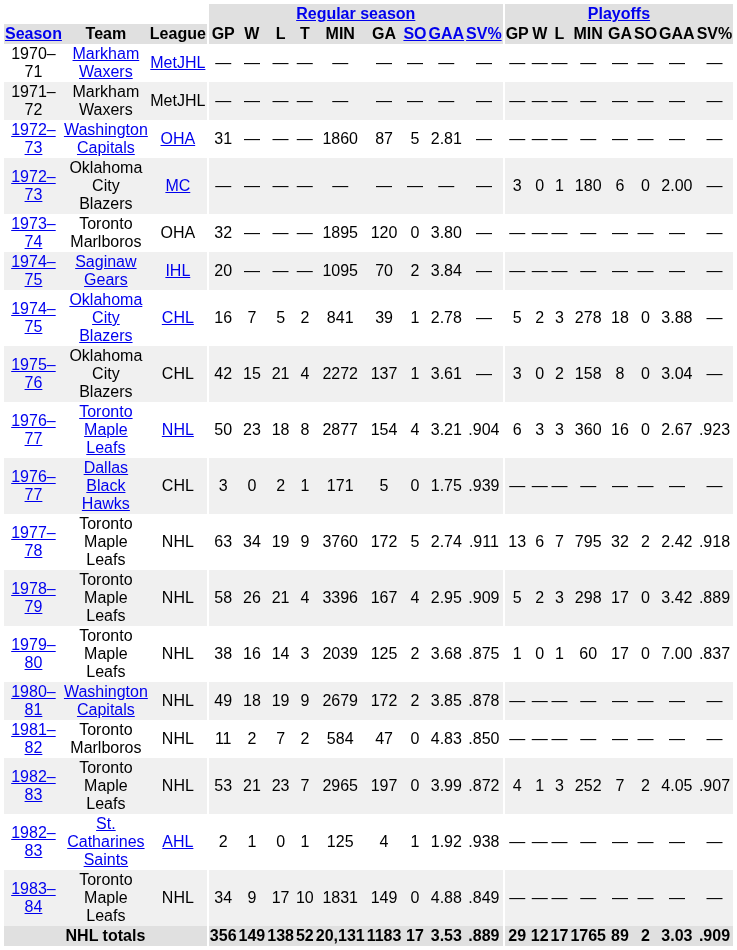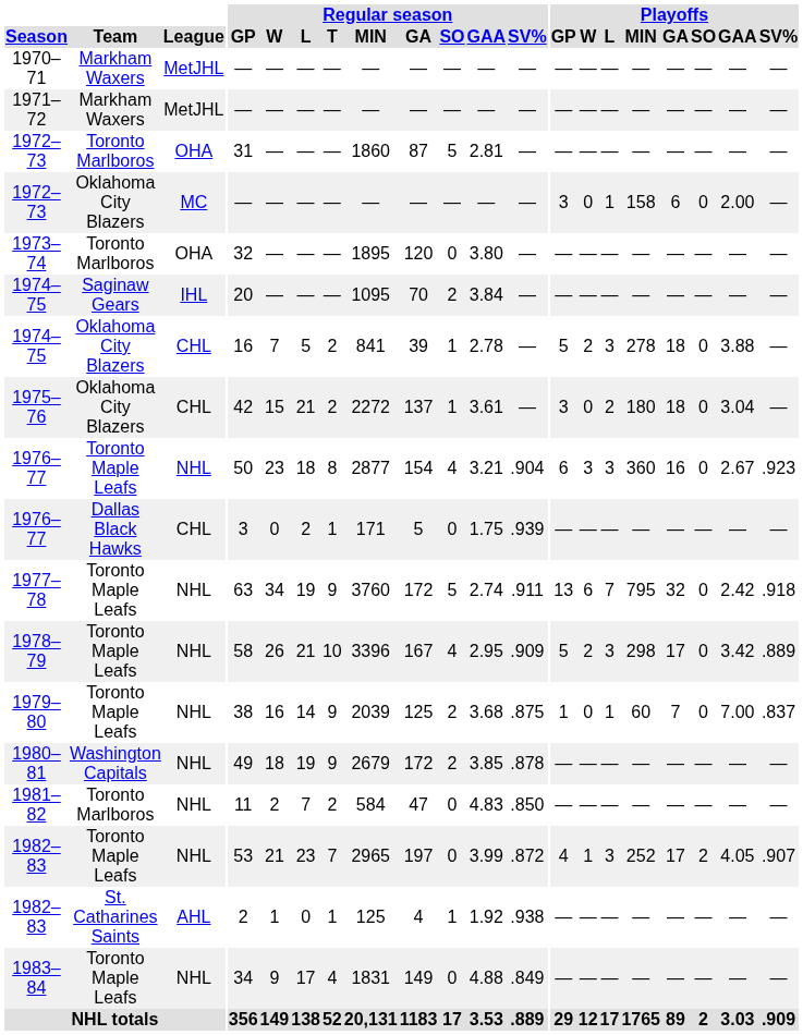 <table border="0" cellpadding="1" cellspacing="0" style="width:90%; text-align:center;">
 <tr bgcolor="#e0e0e0">
 <th colspan="3" bgcolor="#ffffff"></th>
 <th rowspan="99" bgcolor="#ffffff"></th>
 <th colspan="9" bgcolor="#e0e0e0"><a href='#'>Regular season</a></th>
 <th rowspan="99" bgcolor="#ffffff"></th>
 <th colspan="8" bgcolor="#e0e0e0"><a href='#'>Playoffs</a></th>
 </tr>
 <tr bgcolor="#e0e0e0">
 <th><a href='#'>Season</a></th>
 <th>Team</th>
 <th>League</th>
 <th>GP</th>
 <th>W</th>
 <th>L</th>
 <th>T</th>
 <th>MIN</th>
 <th>GA</th>
 <th><a href='#'>SO</a></th>
 <th><a href='#'>GAA</a></th>
 <th><a href='#'>SV%</a></th>
 <th>GP</th>
 <th>W</th>
 <th>L</th>
 <th>MIN</th>
 <th>GA</th>
 <th>SO</th>
 <th>GAA</th>
 <th>SV%</th>
 </tr>
 <tr>
 <td>1970–71</td>
 <td><a href='#'>Markham Waxers</a></td>
 <td><a href='#'>MetJHL</a></td>
 <td>—</td>
 <td>—</td>
 <td>—</td>
 <td>—</td>
 <td>—</td>
 <td>—</td>
 <td>—</td>
 <td>—</td>
 <td>—</td>
 <td>—</td>
 <td>—</td>
 <td>—</td>
 <td>—</td>
 <td>—</td>
 <td>—</td>
 <td>—</td>
 <td>—</td>
 </tr>
 <tr bgcolor="#f0f0f0">
 <td>1971–72</td>
 <td>Markham Waxers</td>
 <td>MetJHL</td>
 <td>—</td>
 <td>—</td>
 <td>—</td>
 <td>—</td>
 <td>—</td>
 <td>—</td>
 <td>—</td>
 <td>—</td>
 <td>—</td>
 <td>—</td>
 <td>—</td>
 <td>—</td>
 <td>—</td>
 <td>—</td>
 <td>—</td>
 <td>—</td>
 <td>—</td>
 </tr>
 <tr>
 <td><a href='#'>1972–73</a></td>
-<td><a href='#'>Washington Capitals</a></td>
+<td><a href='#'>Toronto Marlboros</a></td>
 <td><a href='#'>OHA</a></td>
 <td>31</td>
 <td>—</td>
 <td>—</td>
 <td>—</td>
 <td>1860</td>
 <td>87</td>
 <td>5</td>
 <td>2.81</td>
 <td>—</td>
 <td>—</td>
 <td>—</td>
 <td>—</td>
 <td>—</td>
 <td>—</td>
 <td>—</td>
 <td>—</td>
 <td>—</td>
 </tr>
 <tr bgcolor="#f0f0f0">
 <td><a href='#'>1972–73</a></td>
 <td>Oklahoma City Blazers</td>
 <td><a href='#'>MC</a></td>
 <td>—</td>
 <td>—</td>
 <td>—</td>
 <td>—</td>
 <td>—</td>
 <td>—</td>
 <td>—</td>
 <td>—</td>
 <td>—</td>
 <td>3</td>
 <td>0</td>
 <td>1</td>
-<td>180</td>
+<td>158</td>
 <td>6</td>
 <td>0</td>
 <td>2.00</td>
 <td>—</td>
 </tr>
 <tr>
 <td><a href='#'>1973–74</a></td>
 <td>Toronto Marlboros</td>
 <td>OHA</td>
 <td>32</td>
 <td>—</td>
 <td>—</td>
 <td>—</td>
 <td>1895</td>
 <td>120</td>
 <td>0</td>
 <td>3.80</td>
 <td>—</td>
 <td>—</td>
 <td>—</td>
 <td>—</td>
 <td>—</td>
 <td>—</td>
 <td>—</td>
 <td>—</td>
 <td>—</td>
 </tr>
 <tr bgcolor="#f0f0f0">
 <td><a href='#'>1974–75</a></td>
 <td><a href='#'>Saginaw Gears</a></td>
 <td><a href='#'>IHL</a></td>
 <td>20</td>
 <td>—</td>
 <td>—</td>
 <td>—</td>
 <td>1095</td>
 <td>70</td>
 <td>2</td>
 <td>3.84</td>
 <td>—</td>
 <td>—</td>
 <td>—</td>
 <td>—</td>
 <td>—</td>
 <td>—</td>
 <td>—</td>
 <td>—</td>
 <td>—</td>
 </tr>
 <tr>
 <td><a href='#'>1974–75</a></td>
 <td><a href='#'>Oklahoma City Blazers</a></td>
 <td><a href='#'>CHL</a></td>
 <td>16</td>
 <td>7</td>
 <td>5</td>
 <td>2</td>
 <td>841</td>
 <td>39</td>
 <td>1</td>
 <td>2.78</td>
 <td>—</td>
 <td>5</td>
 <td>2</td>
 <td>3</td>
 <td>278</td>
 <td>18</td>
 <td>0</td>
 <td>3.88</td>
 <td>—</td>
 </tr>
 <tr bgcolor="#f0f0f0">
 <td><a href='#'>1975–76</a></td>
 <td>Oklahoma City Blazers</td>
 <td>CHL</td>
 <td>42</td>
 <td>15</td>
 <td>21</td>
-<td>4</td>
+<td>2</td>
 <td>2272</td>
 <td>137</td>
 <td>1</td>
 <td>3.61</td>
 <td>—</td>
 <td>3</td>
 <td>0</td>
 <td>2</td>
-<td>158</td>
-<td>8</td>
+<td>180</td>
+<td>18</td>
 <td>0</td>
 <td>3.04</td>
 <td>—</td>
 </tr>
 <tr>
 <td><a href='#'>1976–77</a></td>
 <td><a href='#'>Toronto Maple Leafs</a></td>
 <td><a href='#'>NHL</a></td>
 <td>50</td>
 <td>23</td>
 <td>18</td>
 <td>8</td>
 <td>2877</td>
 <td>154</td>
 <td>4</td>
 <td>3.21</td>
 <td>.904</td>
 <td>6</td>
 <td>3</td>
 <td>3</td>
 <td>360</td>
 <td>16</td>
 <td>0</td>
 <td>2.67</td>
 <td>.923</td>
 </tr>
 <tr bgcolor="#f0f0f0">
 <td><a href='#'>1976–77</a></td>
 <td><a href='#'>Dallas Black Hawks</a></td>
 <td>CHL</td>
 <td>3</td>
 <td>0</td>
 <td>2</td>
 <td>1</td>
 <td>171</td>
 <td>5</td>
 <td>0</td>
 <td>1.75</td>
 <td>.939</td>
 <td>—</td>
 <td>—</td>
 <td>—</td>
 <td>—</td>
 <td>—</td>
 <td>—</td>
 <td>—</td>
 <td>—</td>
 </tr>
 <tr>
 <td><a href='#'>1977–78</a></td>
 <td>Toronto Maple Leafs</td>
 <td>NHL</td>
 <td>63</td>
 <td>34</td>
 <td>19</td>
 <td>9</td>
 <td>3760</td>
 <td>172</td>
 <td>5</td>
 <td>2.74</td>
 <td>.911</td>
 <td>13</td>
 <td>6</td>
 <td>7</td>
 <td>795</td>
 <td>32</td>
-<td>2</td>
+<td>0</td>
 <td>2.42</td>
 <td>.918</td>
 </tr>
 <tr bgcolor="#f0f0f0">
 <td><a href='#'>1978–79</a></td>
 <td>Toronto Maple Leafs</td>
 <td>NHL</td>
 <td>58</td>
 <td>26</td>
 <td>21</td>
-<td>4</td>
+<td>10</td>
 <td>3396</td>
 <td>167</td>
 <td>4</td>
 <td>2.95</td>
 <td>.909</td>
 <td>5</td>
 <td>2</td>
 <td>3</td>
 <td>298</td>
 <td>17</td>
 <td>0</td>
 <td>3.42</td>
 <td>.889</td>
 </tr>
 <tr>
 <td><a href='#'>1979–80</a></td>
 <td>Toronto Maple Leafs</td>
 <td>NHL</td>
 <td>38</td>
 <td>16</td>
 <td>14</td>
-<td>3</td>
+<td>9</td>
 <td>2039</td>
 <td>125</td>
 <td>2</td>
 <td>3.68</td>
 <td>.875</td>
 <td>1</td>
 <td>0</td>
 <td>1</td>
 <td>60</td>
-<td>17</td>
+<td>7</td>
 <td>0</td>
 <td>7.00</td>
 <td>.837</td>
 </tr>
 <tr bgcolor="#f0f0f0">
 <td><a href='#'>1980–81</a></td>
 <td><a href='#'>Washington Capitals</a></td>
 <td>NHL</td>
 <td>49</td>
 <td>18</td>
 <td>19</td>
 <td>9</td>
 <td>2679</td>
 <td>172</td>
 <td>2</td>
 <td>3.85</td>
 <td>.878</td>
 <td>—</td>
 <td>—</td>
 <td>—</td>
 <td>—</td>
 <td>—</td>
 <td>—</td>
 <td>—</td>
 <td>—</td>
 </tr>
 <tr>
 <td><a href='#'>1981–82</a></td>
 <td>Toronto Marlboros</td>
 <td>NHL</td>
 <td>11</td>
 <td>2</td>
 <td>7</td>
 <td>2</td>
 <td>584</td>
 <td>47</td>
 <td>0</td>
 <td>4.83</td>
 <td>.850</td>
 <td>—</td>
 <td>—</td>
 <td>—</td>
 <td>—</td>
 <td>—</td>
 <td>—</td>
 <td>—</td>
 <td>—</td>
 </tr>
 <tr bgcolor="#f0f0f0">
 <td><a href='#'>1982–83</a></td>
 <td>Toronto Maple Leafs</td>
 <td>NHL</td>
 <td>53</td>
 <td>21</td>
 <td>23</td>
 <td>7</td>
 <td>2965</td>
 <td>197</td>
 <td>0</td>
 <td>3.99</td>
 <td>.872</td>
 <td>4</td>
 <td>1</td>
 <td>3</td>
 <td>252</td>
-<td>7</td>
+<td>17</td>
 <td>2</td>
 <td>4.05</td>
 <td>.907</td>
 </tr>
 <tr>
 <td><a href='#'>1982–83</a></td>
 <td><a href='#'>St. Catharines Saints</a></td>
 <td><a href='#'>AHL</a></td>
 <td>2</td>
 <td>1</td>
 <td>0</td>
 <td>1</td>
 <td>125</td>
 <td>4</td>
 <td>1</td>
 <td>1.92</td>
 <td>.938</td>
 <td>—</td>
 <td>—</td>
 <td>—</td>
 <td>—</td>
 <td>—</td>
 <td>—</td>
 <td>—</td>
 <td>—</td>
 </tr>
 <tr bgcolor="#f0f0f0">
 <td><a href='#'>1983–84</a></td>
 <td>Toronto Maple Leafs</td>
 <td>NHL</td>
 <td>34</td>
 <td>9</td>
 <td>17</td>
-<td>10</td>
+<td>4</td>
 <td>1831</td>
 <td>149</td>
 <td>0</td>
 <td>4.88</td>
 <td>.849</td>
 <td>—</td>
 <td>—</td>
 <td>—</td>
 <td>—</td>
 <td>—</td>
 <td>—</td>
 <td>—</td>
 <td>—</td>
 </tr>
 <tr bgcolor="#e0e0e0">
 <th colspan=3>NHL totals</th>
 <th>356</th>
 <th>149</th>
 <th>138</th>
 <th>52</th>
 <th>20,131</th>
 <th>1183</th>
 <th>17</th>
 <th>3.53</th>
 <th>.889</th>
 <th>29</th>
 <th>12</th>
 <th>17</th>
 <th>1765</th>
 <th>89</th>
 <th>2</th>
 <th>3.03</th>
 <th>.909</th>
 </tr>
 </table>
